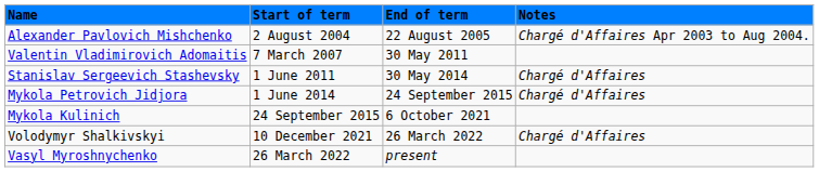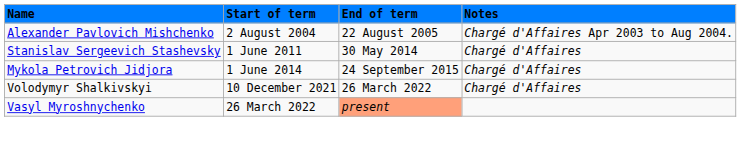 <table border="1" class="wikitable">
 <tr style="background-color:#007FFF;">
 <td><strong>Name</strong></td>
 <td><strong>Start of term</strong></td>
 <td><strong>End of term</strong></td>
 <td><strong>Notes</strong></td>
 </tr>
 <tr>
 <td><a href='#'>Alexander Pavlovich Mishchenko</a></td>
 <td>2 August 2004</td>
 <td>22 August 2005</td>
 <td><em>Chargé d'Affaires</em> Apr 2003 to Aug 2004.</td>
 </tr>
 <tr>
-<td><a href='#'>Valentin Vladimirovich Adomaitis</a></td>
-<td>7 March 2007</td>
-<td>30 May 2011</td>
-<td></td>
-</tr>
-<tr>
 <td><a href='#'>Stanislav Sergeevich Stashevsky</a></td>
 <td>1 June 2011</td>
 <td>30 May 2014</td>
 <td><em>Chargé d'Affaires</em></td>
 </tr>
 <tr>
 <td><a href='#'>Mykola Petrovich Jidjora</a></td>
 <td>1 June 2014</td>
 <td>24 September 2015</td>
 <td><em>Chargé d'Affaires</em></td>
 </tr>
 <tr>
-<td><a href='#'>Mykola Kulinich</a></td>
-<td>24 September 2015</td>
-<td>6 October 2021</td>
-<td></td>
-</tr>
-<tr>
 <td>Volodymyr Shalkivskyi</td>
 <td>10 December 2021</td>
 <td>26 March 2022</td>
 <td><em>Chargé d'Affaires</em></td>
 </tr>
 <tr>
 <td><a href='#'>Vasyl Myroshnychenko</a></td>
 <td>26 March 2022</td>
-<td><em>present</em></td>
+<td style="background: lightsalmon;"><em>present</em></td>
 <td></td>
 </tr>
 </table>
